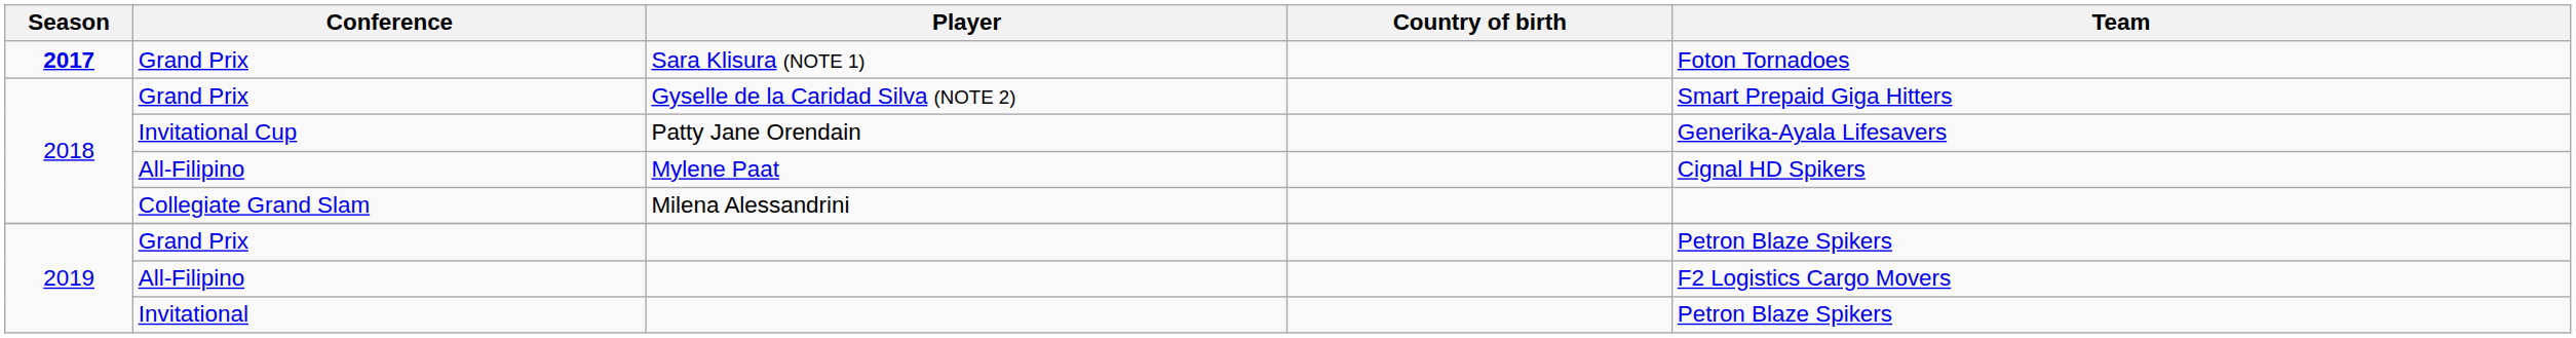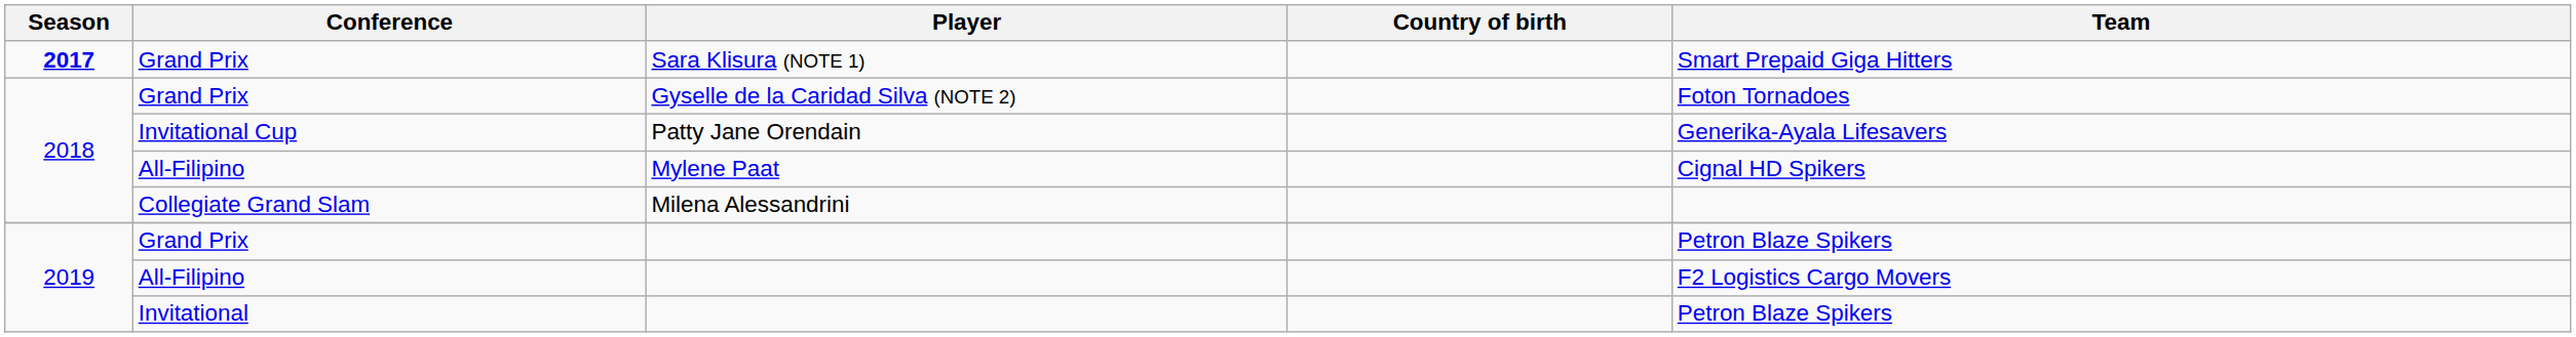 <table class="wikitable plainrowheaders sortable" width="90%" summary="Season (sortable), Player (sortable), Position (sortable), Nationality (sortable) and Team (sortable)">
 <tr>
 <th scope="col" width="5%">Season</th>
 <th scope="col" width="20%">Conference</th>
 <th scope="col" width="25%">Player</th>
 <th scope="col" width="15%">Country of birth</th>
 <th scope="col">Team</th>
 </tr>
 <tr>
 <td rowspan="1" align=center><strong><a href='#'>2017</a></strong></td>
 <td><a href='#'>Grand Prix</a></td>
 <td><a href='#'>Sara Klisura</a> <small>(NOTE 1)</small></td>
 <td></td>
-<td><a href='#'>Foton Tornadoes</a></td>
+<td><a href='#'>Smart Prepaid Giga Hitters</a></td>
 </tr>
 <tr>
 <td rowspan="4" align=center><a href='#'>2018</a></td>
 <td><a href='#'>Grand Prix</a></td>
 <td><a href='#'>Gyselle de la Caridad Silva</a> <small>(NOTE 2)</small></td>
 <td></td>
-<td><a href='#'>Smart Prepaid Giga Hitters</a></td>
+<td><a href='#'>Foton Tornadoes</a></td>
 </tr>
 <tr>
 <td><a href='#'>Invitational Cup</a></td>
 <td>Patty Jane Orendain</td>
 <td></td>
 <td><a href='#'>Generika-Ayala Lifesavers</a></td>
 </tr>
 <tr>
 <td><a href='#'>All-Filipino</a></td>
 <td><a href='#'>Mylene Paat</a></td>
 <td></td>
 <td><a href='#'>Cignal HD Spikers</a></td>
 </tr>
 <tr>
 <td><a href='#'>Collegiate Grand Slam</a></td>
 <td>Milena Alessandrini</td>
 <td></td>
 <td></td>
 </tr>
 <tr>
 </tr>
 <tr>
 <td rowspan="3" align=center><a href='#'>2019</a></td>
 <td><a href='#'>Grand Prix</a></td>
 <td></td>
 <td></td>
 <td><a href='#'>Petron Blaze Spikers</a></td>
 </tr>
 <tr>
 <td><a href='#'>All-Filipino</a></td>
 <td></td>
 <td></td>
 <td><a href='#'>F2 Logistics Cargo Movers</a></td>
 </tr>
 <tr>
 <td><a href='#'>Invitational</a></td>
 <td></td>
 <td></td>
 <td><a href='#'>Petron Blaze Spikers</a></td>
 </tr>
 </table>
